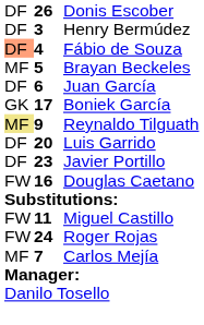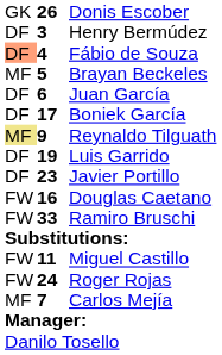 <table style = "font-size: 90%" cellspacing = "0" cellpadding = "0">
 <tr>
 <td colspan = 4></td>
 </tr>
 <tr>
 <th style="width:25px;"></th>
 <th style="width:25px;"></th>
 </tr>
 <tr>
-<td>DF</td>
+<td>GK</td>
 <td><strong>26</strong></td>
 <td> <a href='#'>Donis Escober</a></td>
 </tr>
 <tr>
 <td>DF</td>
 <td><strong>3</strong></td>
 <td> Henry Bermúdez</td>
 </tr>
 <tr>
 <td style="background: lightsalmon;">DF</td>
 <td><strong>4</strong></td>
 <td> <a href='#'>Fábio de Souza</a></td>
 <td></td>
 <td></td>
 </tr>
 <tr>
 <td>MF</td>
 <td><strong>5</strong></td>
 <td> <a href='#'>Brayan Beckeles</a></td>
 <td></td>
 <td></td>
 </tr>
 <tr>
 <td>DF</td>
 <td><strong>6</strong></td>
 <td> <a href='#'>Juan García</a></td>
 <td></td>
 <td></td>
 </tr>
 <tr>
-<td>GK</td>
+<td>DF</td>
 <td><strong>17</strong></td>
 <td> <a href='#'>Boniek García</a></td>
 </tr>
 <tr>
 <td style="background: khaki;">MF</td>
 <td><strong>9</strong></td>
 <td> <a href='#'>Reynaldo Tilguath</a></td>
 <td></td>
 <td></td>
 </tr>
 <tr>
 <td>DF</td>
-<td><strong>20</strong></td>
+<td><strong>19</strong></td>
 <td> <a href='#'>Luis Garrido</a></td>
 </tr>
 <tr>
 <td>DF</td>
 <td><strong>23</strong></td>
 <td> <a href='#'>Javier Portillo</a></td>
 </tr>
 <tr>
 <td>FW</td>
 <td><strong>16</strong></td>
 <td> <a href='#'>Douglas Caetano</a></td>
+<td></td>
+<td></td>
+</tr>
+<tr>
+<td>FW</td>
+<td><strong>33</strong></td>
+<td> <a href='#'>Ramiro Bruschi</a></td>
 <td></td>
 <td></td>
 </tr>
 <tr>
 <td colspan = 3><strong>Substitutions:</strong></td>
 </tr>
 <tr>
 <td>FW</td>
 <td><strong>11</strong></td>
 <td> <a href='#'>Miguel Castillo</a></td>
 <td></td>
 <td></td>
 </tr>
 <tr>
 <td>FW</td>
 <td><strong>24</strong></td>
 <td> <a href='#'>Roger Rojas</a></td>
 <td></td>
 <td></td>
 </tr>
 <tr>
 <td>MF</td>
 <td><strong>7</strong></td>
 <td> <a href='#'>Carlos Mejía</a></td>
 <td></td>
 <td></td>
 </tr>
 <tr>
 <td colspan = 3><strong>Manager:</strong></td>
 </tr>
 <tr>
 <td colspan = 3> <a href='#'>Danilo Tosello</a></td>
 </tr>
 </table>
